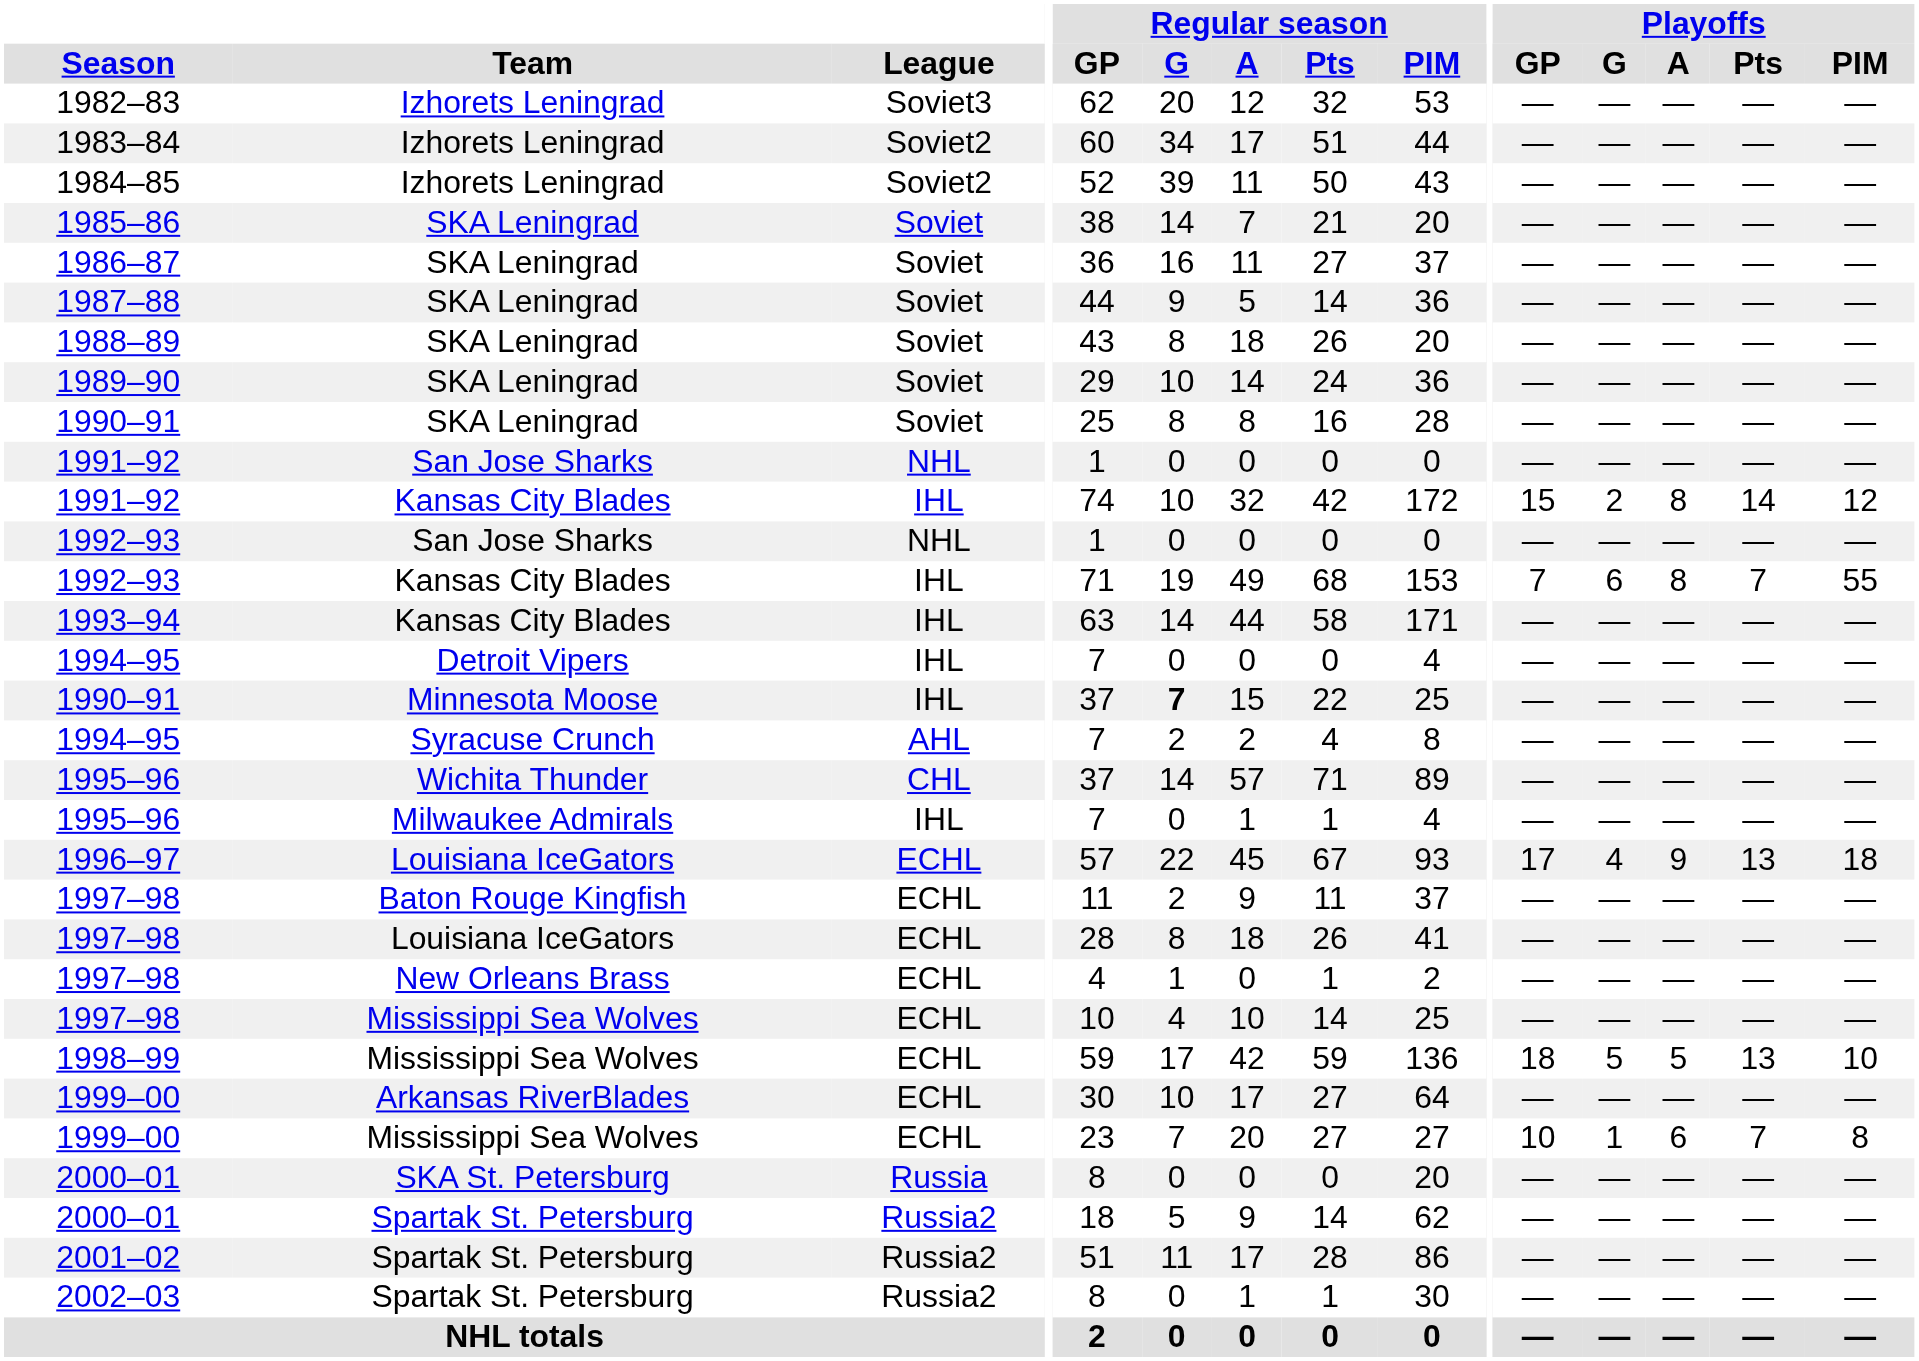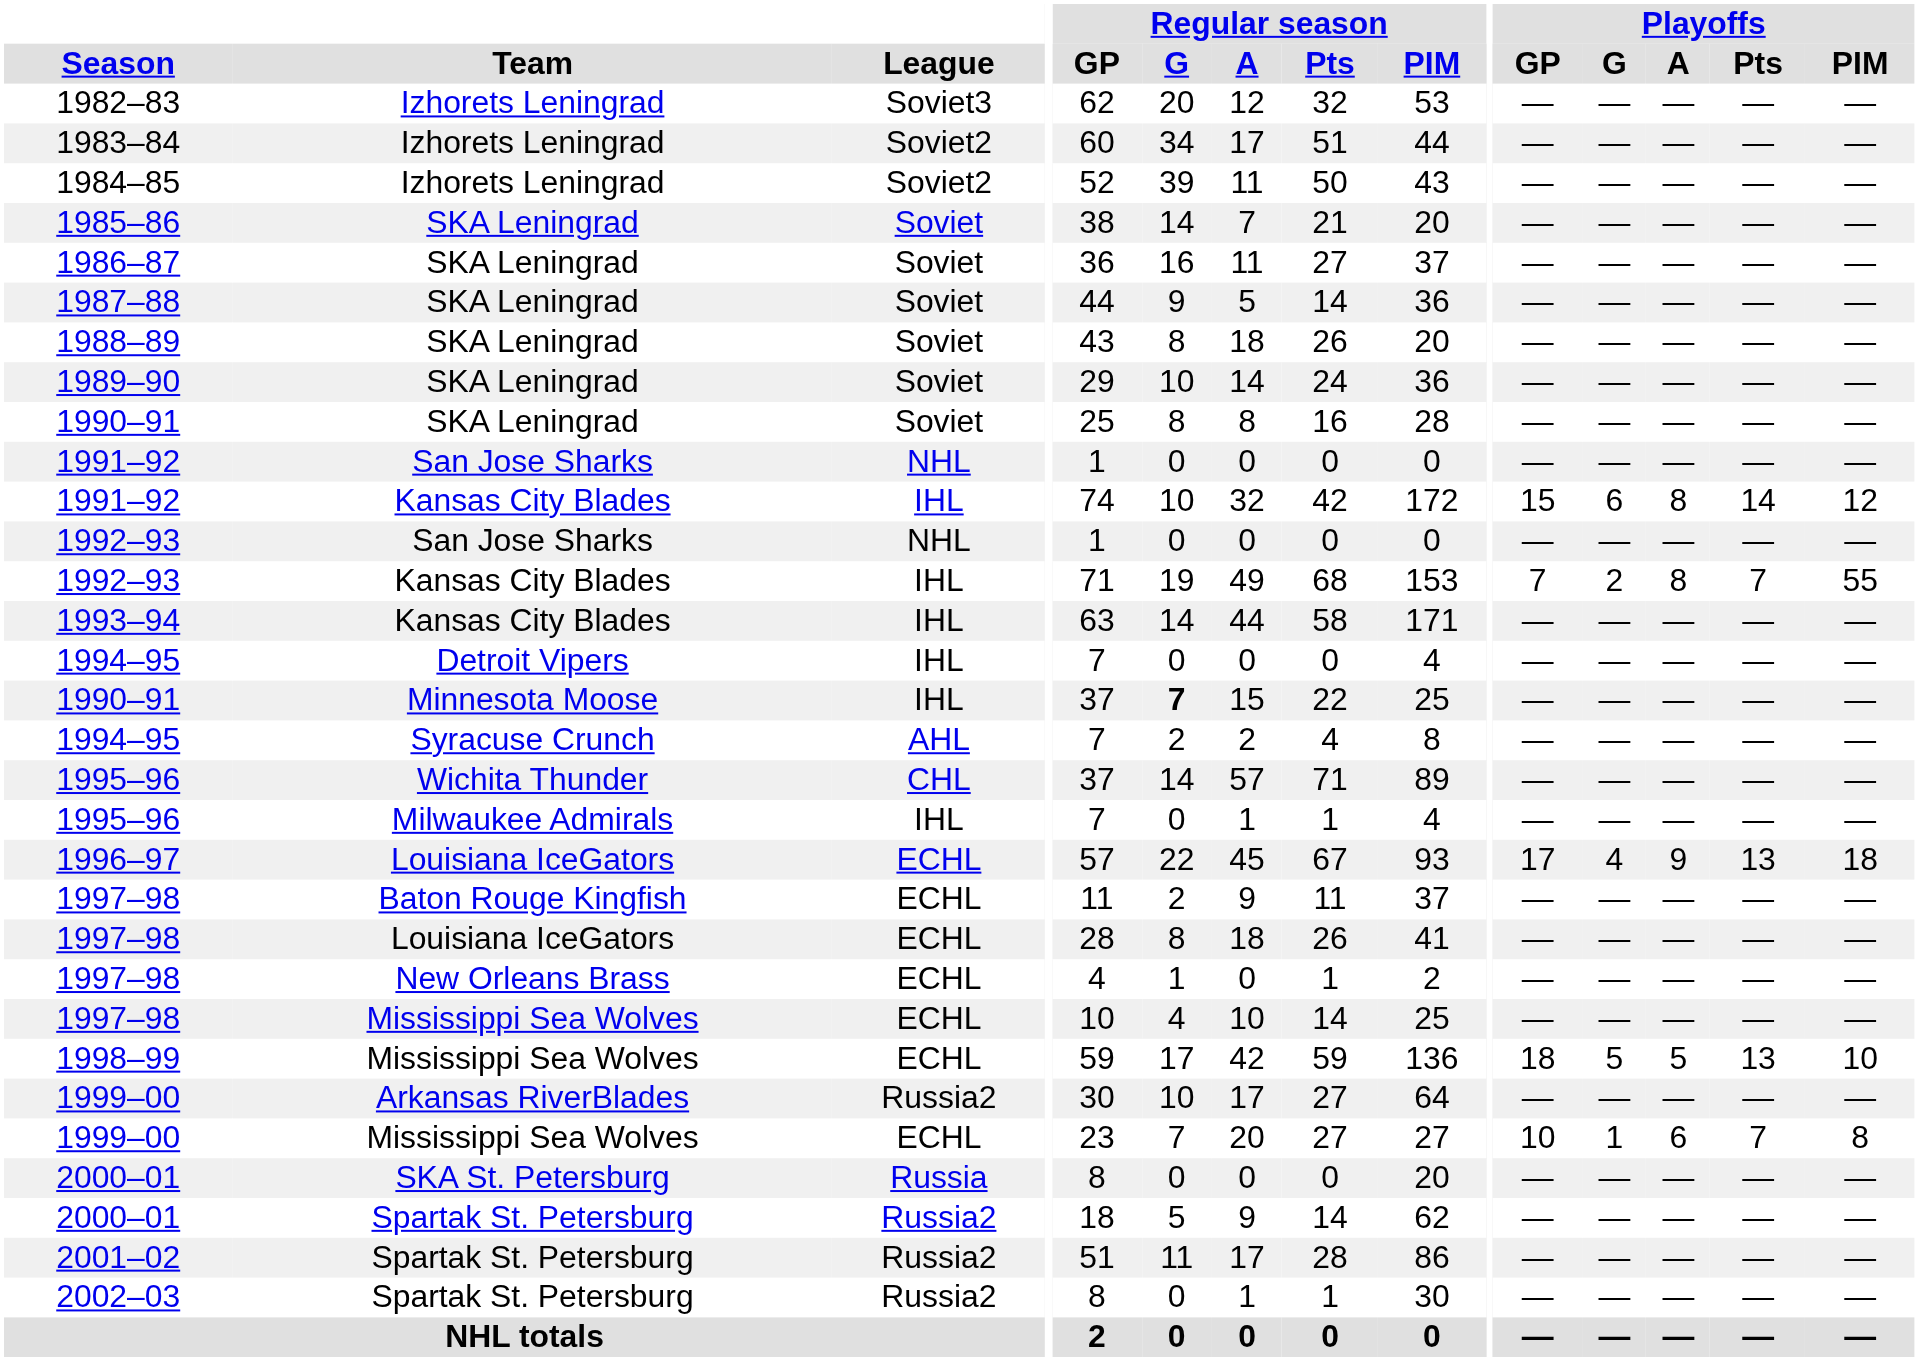 <table border="0" cellpadding="1" cellspacing="0" style="text-align:center; width:60em">
 <tr bgcolor="#e0e0e0">
 <th colspan="3" bgcolor="#ffffff"></th>
 <th rowspan="99" bgcolor="#ffffff"></th>
 <th colspan="5"><a href='#'>Regular season</a></th>
 <th rowspan="99" bgcolor="#ffffff"></th>
 <th colspan="5"><a href='#'>Playoffs</a></th>
 </tr>
 <tr bgcolor="#e0e0e0">
 <th><a href='#'>Season</a></th>
 <th>Team</th>
 <th>League</th>
 <th>GP</th>
 <th><a href='#'>G</a></th>
 <th><a href='#'>A</a></th>
 <th><a href='#'>Pts</a></th>
 <th><a href='#'>PIM</a></th>
 <th>GP</th>
 <th>G</th>
 <th>A</th>
 <th>Pts</th>
 <th>PIM</th>
 </tr>
 <tr>
 <td>1982–83</td>
 <td><a href='#'>Izhorets Leningrad</a></td>
 <td>Soviet3</td>
 <td>62</td>
 <td>20</td>
 <td>12</td>
 <td>32</td>
 <td>53</td>
 <td>—</td>
 <td>—</td>
 <td>—</td>
 <td>—</td>
 <td>—</td>
 </tr>
 <tr bgcolor="#f0f0f0">
 <td>1983–84</td>
 <td>Izhorets Leningrad</td>
 <td>Soviet2</td>
 <td>60</td>
 <td>34</td>
 <td>17</td>
 <td>51</td>
 <td>44</td>
 <td>—</td>
 <td>—</td>
 <td>—</td>
 <td>—</td>
 <td>—</td>
 </tr>
 <tr>
 <td>1984–85</td>
 <td>Izhorets Leningrad</td>
 <td>Soviet2</td>
 <td>52</td>
 <td>39</td>
 <td>11</td>
 <td>50</td>
 <td>43</td>
 <td>—</td>
 <td>—</td>
 <td>—</td>
 <td>—</td>
 <td>—</td>
 </tr>
 <tr bgcolor="#f0f0f0">
 <td><a href='#'>1985–86</a></td>
 <td><a href='#'>SKA Leningrad</a></td>
 <td><a href='#'>Soviet</a></td>
 <td>38</td>
 <td>14</td>
 <td>7</td>
 <td>21</td>
 <td>20</td>
 <td>—</td>
 <td>—</td>
 <td>—</td>
 <td>—</td>
 <td>—</td>
 </tr>
 <tr>
 <td><a href='#'>1986–87</a></td>
 <td>SKA Leningrad</td>
 <td>Soviet</td>
 <td>36</td>
 <td>16</td>
 <td>11</td>
 <td>27</td>
 <td>37</td>
 <td>—</td>
 <td>—</td>
 <td>—</td>
 <td>—</td>
 <td>—</td>
 </tr>
 <tr bgcolor="#f0f0f0">
 <td><a href='#'>1987–88</a></td>
 <td>SKA Leningrad</td>
 <td>Soviet</td>
 <td>44</td>
 <td>9</td>
 <td>5</td>
 <td>14</td>
 <td>36</td>
 <td>—</td>
 <td>—</td>
 <td>—</td>
 <td>—</td>
 <td>—</td>
 </tr>
 <tr>
 <td><a href='#'>1988–89</a></td>
 <td>SKA Leningrad</td>
 <td>Soviet</td>
 <td>43</td>
 <td>8</td>
 <td>18</td>
 <td>26</td>
 <td>20</td>
 <td>—</td>
 <td>—</td>
 <td>—</td>
 <td>—</td>
 <td>—</td>
 </tr>
 <tr bgcolor="#f0f0f0">
 <td><a href='#'>1989–90</a></td>
 <td>SKA Leningrad</td>
 <td>Soviet</td>
 <td>29</td>
 <td>10</td>
 <td>14</td>
 <td>24</td>
 <td>36</td>
 <td>—</td>
 <td>—</td>
 <td>—</td>
 <td>—</td>
 <td>—</td>
 </tr>
 <tr>
 <td><a href='#'>1990–91</a></td>
 <td>SKA Leningrad</td>
 <td>Soviet</td>
 <td>25</td>
 <td>8</td>
 <td>8</td>
 <td>16</td>
 <td>28</td>
 <td>—</td>
 <td>—</td>
 <td>—</td>
 <td>—</td>
 <td>—</td>
 </tr>
 <tr bgcolor="#f0f0f0">
 <td><a href='#'>1991–92</a></td>
 <td><a href='#'>San Jose Sharks</a></td>
 <td><a href='#'>NHL</a></td>
 <td>1</td>
 <td>0</td>
 <td>0</td>
 <td>0</td>
 <td>0</td>
 <td>—</td>
 <td>—</td>
 <td>—</td>
 <td>—</td>
 <td>—</td>
 </tr>
 <tr>
 <td><a href='#'>1991–92</a></td>
 <td><a href='#'>Kansas City Blades</a></td>
 <td><a href='#'>IHL</a></td>
 <td>74</td>
 <td>10</td>
 <td>32</td>
 <td>42</td>
 <td>172</td>
 <td>15</td>
-<td>2</td>
+<td>6</td>
 <td>8</td>
 <td>14</td>
 <td>12</td>
 </tr>
 <tr bgcolor="#f0f0f0">
 <td><a href='#'>1992–93</a></td>
 <td>San Jose Sharks</td>
 <td>NHL</td>
 <td>1</td>
 <td>0</td>
 <td>0</td>
 <td>0</td>
 <td>0</td>
 <td>—</td>
 <td>—</td>
 <td>—</td>
 <td>—</td>
 <td>—</td>
 </tr>
 <tr>
 <td><a href='#'>1992–93</a></td>
 <td>Kansas City Blades</td>
 <td>IHL</td>
 <td>71</td>
 <td>19</td>
 <td>49</td>
 <td>68</td>
 <td>153</td>
 <td>7</td>
-<td>6</td>
+<td>2</td>
 <td>8</td>
 <td>7</td>
 <td>55</td>
 </tr>
 <tr bgcolor="#f0f0f0">
 <td><a href='#'>1993–94</a></td>
 <td>Kansas City Blades</td>
 <td>IHL</td>
 <td>63</td>
 <td>14</td>
 <td>44</td>
 <td>58</td>
 <td>171</td>
 <td>—</td>
 <td>—</td>
 <td>—</td>
 <td>—</td>
 <td>—</td>
 </tr>
 <tr>
 <td><a href='#'>1994–95</a></td>
 <td><a href='#'>Detroit Vipers</a></td>
 <td>IHL</td>
 <td>7</td>
 <td>0</td>
 <td>0</td>
 <td>0</td>
 <td>4</td>
 <td>—</td>
 <td>—</td>
 <td>—</td>
 <td>—</td>
 <td>—</td>
 </tr>
 <tr bgcolor="#f0f0f0">
 <td><a href='#'>1990–91</a></td>
 <td><a href='#'>Minnesota Moose</a></td>
 <td>IHL</td>
 <td>37</td>
 <td><strong>7</strong></td>
 <td>15</td>
 <td>22</td>
 <td>25</td>
 <td>—</td>
 <td>—</td>
 <td>—</td>
 <td>—</td>
 <td>—</td>
 </tr>
 <tr>
 <td><a href='#'>1994–95</a></td>
 <td><a href='#'>Syracuse Crunch</a></td>
 <td><a href='#'>AHL</a></td>
 <td>7</td>
 <td>2</td>
 <td>2</td>
 <td>4</td>
 <td>8</td>
 <td>—</td>
 <td>—</td>
 <td>—</td>
 <td>—</td>
 <td>—</td>
 </tr>
 <tr bgcolor="#f0f0f0">
 <td><a href='#'>1995–96</a></td>
 <td><a href='#'>Wichita Thunder</a></td>
 <td><a href='#'>CHL</a></td>
 <td>37</td>
 <td>14</td>
 <td>57</td>
 <td>71</td>
 <td>89</td>
 <td>—</td>
 <td>—</td>
 <td>—</td>
 <td>—</td>
 <td>—</td>
 </tr>
 <tr>
 <td><a href='#'>1995–96</a></td>
 <td><a href='#'>Milwaukee Admirals</a></td>
 <td>IHL</td>
 <td>7</td>
 <td>0</td>
 <td>1</td>
 <td>1</td>
 <td>4</td>
 <td>—</td>
 <td>—</td>
 <td>—</td>
 <td>—</td>
 <td>—</td>
 </tr>
 <tr bgcolor="#f0f0f0">
 <td><a href='#'>1996–97</a></td>
 <td><a href='#'>Louisiana IceGators</a></td>
 <td><a href='#'>ECHL</a></td>
 <td>57</td>
 <td>22</td>
 <td>45</td>
 <td>67</td>
 <td>93</td>
 <td>17</td>
 <td>4</td>
 <td>9</td>
 <td>13</td>
 <td>18</td>
 </tr>
 <tr>
 <td><a href='#'>1997–98</a></td>
 <td><a href='#'>Baton Rouge Kingfish</a></td>
 <td>ECHL</td>
 <td>11</td>
 <td>2</td>
 <td>9</td>
 <td>11</td>
 <td>37</td>
 <td>—</td>
 <td>—</td>
 <td>—</td>
 <td>—</td>
 <td>—</td>
 </tr>
 <tr bgcolor="#f0f0f0">
 <td><a href='#'>1997–98</a></td>
 <td>Louisiana IceGators</td>
 <td>ECHL</td>
 <td>28</td>
 <td>8</td>
 <td>18</td>
 <td>26</td>
 <td>41</td>
 <td>—</td>
 <td>—</td>
 <td>—</td>
 <td>—</td>
 <td>—</td>
 </tr>
 <tr>
 <td><a href='#'>1997–98</a></td>
 <td><a href='#'>New Orleans Brass</a></td>
 <td>ECHL</td>
 <td>4</td>
 <td>1</td>
 <td>0</td>
 <td>1</td>
 <td>2</td>
 <td>—</td>
 <td>—</td>
 <td>—</td>
 <td>—</td>
 <td>—</td>
 </tr>
 <tr bgcolor="#f0f0f0">
 <td><a href='#'>1997–98</a></td>
 <td><a href='#'>Mississippi Sea Wolves</a></td>
 <td>ECHL</td>
 <td>10</td>
 <td>4</td>
 <td>10</td>
 <td>14</td>
 <td>25</td>
 <td>—</td>
 <td>—</td>
 <td>—</td>
 <td>—</td>
 <td>—</td>
 </tr>
 <tr>
 <td><a href='#'>1998–99</a></td>
 <td>Mississippi Sea Wolves</td>
 <td>ECHL</td>
 <td>59</td>
 <td>17</td>
 <td>42</td>
 <td>59</td>
 <td>136</td>
 <td>18</td>
 <td>5</td>
 <td>5</td>
 <td>13</td>
 <td>10</td>
 </tr>
 <tr bgcolor="#f0f0f0">
 <td><a href='#'>1999–00</a></td>
 <td><a href='#'>Arkansas RiverBlades</a></td>
-<td>ECHL</td>
+<td>Russia2</td>
 <td>30</td>
 <td>10</td>
 <td>17</td>
 <td>27</td>
 <td>64</td>
 <td>—</td>
 <td>—</td>
 <td>—</td>
 <td>—</td>
 <td>—</td>
 </tr>
 <tr>
 <td><a href='#'>1999–00</a></td>
 <td>Mississippi Sea Wolves</td>
 <td>ECHL</td>
 <td>23</td>
 <td>7</td>
 <td>20</td>
 <td>27</td>
 <td>27</td>
 <td>10</td>
 <td>1</td>
 <td>6</td>
 <td>7</td>
 <td>8</td>
 </tr>
 <tr bgcolor="#f0f0f0">
 <td><a href='#'>2000–01</a></td>
 <td><a href='#'>SKA St. Petersburg</a></td>
 <td><a href='#'>Russia</a></td>
 <td>8</td>
 <td>0</td>
 <td>0</td>
 <td>0</td>
 <td>20</td>
 <td>—</td>
 <td>—</td>
 <td>—</td>
 <td>—</td>
 <td>—</td>
 </tr>
 <tr>
 <td><a href='#'>2000–01</a></td>
 <td><a href='#'>Spartak St. Petersburg</a></td>
 <td><a href='#'>Russia2</a></td>
 <td>18</td>
 <td>5</td>
 <td>9</td>
 <td>14</td>
 <td>62</td>
 <td>—</td>
 <td>—</td>
 <td>—</td>
 <td>—</td>
 <td>—</td>
 </tr>
 <tr bgcolor="#f0f0f0">
 <td><a href='#'>2001–02</a></td>
 <td>Spartak St. Petersburg</td>
 <td>Russia2</td>
 <td>51</td>
 <td>11</td>
 <td>17</td>
 <td>28</td>
 <td>86</td>
 <td>—</td>
 <td>—</td>
 <td>—</td>
 <td>—</td>
 <td>—</td>
 </tr>
 <tr>
 <td><a href='#'>2002–03</a></td>
 <td>Spartak St. Petersburg</td>
 <td>Russia2</td>
 <td>8</td>
 <td>0</td>
 <td>1</td>
 <td>1</td>
 <td>30</td>
 <td>—</td>
 <td>—</td>
 <td>—</td>
 <td>—</td>
 <td>—</td>
 </tr>
 <tr>
 </tr>
 <tr ALIGN="center" bgcolor="#e0e0e0">
 <th colspan="3">NHL totals</th>
 <th ALIGN="center">2</th>
 <th ALIGN="center">0</th>
 <th ALIGN="center">0</th>
 <th ALIGN="center">0</th>
 <th ALIGN="center">0</th>
 <th ALIGN="center">—</th>
 <th ALIGN="center">—</th>
 <th ALIGN="center">—</th>
 <th ALIGN="center">—</th>
 <th ALIGN="center">—</th>
 </tr>
 </table>
